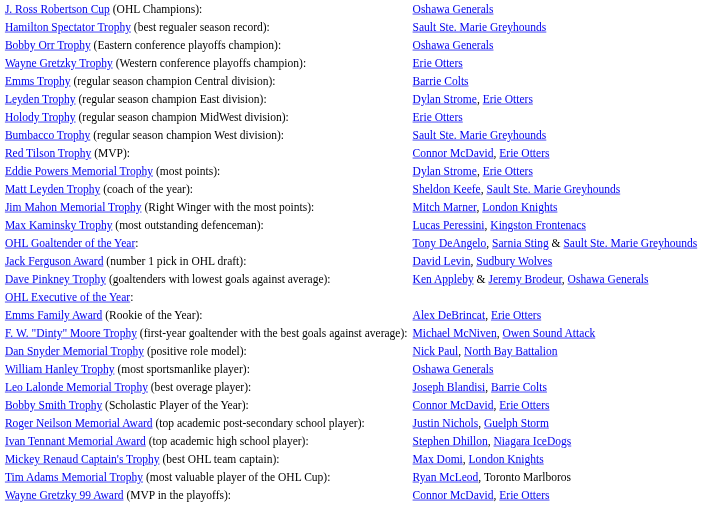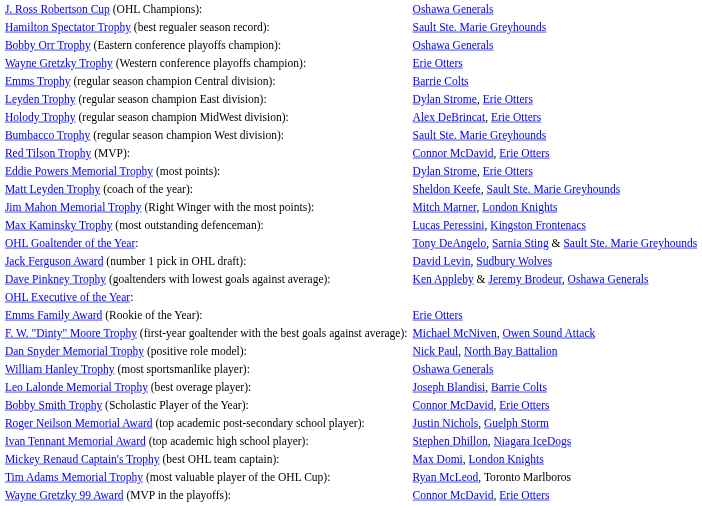 <table cellpadding="3" cellspacing="1">
 <tr>
 <td><a href='#'>J. Ross Robertson Cup</a> (OHL Champions):</td>
 <td><a href='#'>Oshawa Generals</a></td>
 </tr>
 <tr>
 <td><a href='#'>Hamilton Spectator Trophy</a> (best regualer season record):</td>
 <td><a href='#'>Sault Ste. Marie Greyhounds</a></td>
 </tr>
 <tr>
 <td><a href='#'>Bobby Orr Trophy</a> (Eastern conference playoffs champion):</td>
 <td><a href='#'>Oshawa Generals</a></td>
 </tr>
 <tr>
 <td><a href='#'>Wayne Gretzky Trophy</a> (Western conference playoffs champion):</td>
 <td><a href='#'>Erie Otters</a></td>
 </tr>
 <tr>
 <td><a href='#'>Emms Trophy</a> (regular season champion Central division):</td>
 <td><a href='#'>Barrie Colts</a></td>
 </tr>
 <tr>
 <td><a href='#'>Leyden Trophy</a> (regular season champion East division):</td>
 <td><a href='#'>Dylan Strome</a>, <a href='#'>Erie Otters</a></td>
 </tr>
 <tr>
 <td><a href='#'>Holody Trophy</a> (regular season champion MidWest division):</td>
-<td><a href='#'>Erie Otters</a></td>
+<td><a href='#'>Alex DeBrincat</a>, <a href='#'>Erie Otters</a></td>
 </tr>
 <tr>
 <td><a href='#'>Bumbacco Trophy</a> (regular season champion West division):</td>
 <td><a href='#'>Sault Ste. Marie Greyhounds</a></td>
 </tr>
 <tr>
 <td><a href='#'>Red Tilson Trophy</a> (MVP):</td>
 <td><a href='#'>Connor McDavid</a>, <a href='#'>Erie Otters</a></td>
 </tr>
 <tr>
 <td><a href='#'>Eddie Powers Memorial Trophy</a> (most points):</td>
 <td><a href='#'>Dylan Strome</a>, <a href='#'>Erie Otters</a></td>
 </tr>
 <tr>
 <td><a href='#'>Matt Leyden Trophy</a> (coach of the year):</td>
 <td><a href='#'>Sheldon Keefe</a>, <a href='#'>Sault Ste. Marie Greyhounds</a></td>
 </tr>
 <tr>
 <td><a href='#'>Jim Mahon Memorial Trophy</a> (Right Winger with the most points):</td>
 <td><a href='#'>Mitch Marner</a>, <a href='#'>London Knights</a></td>
 </tr>
 <tr>
 <td><a href='#'>Max Kaminsky Trophy</a> (most outstanding defenceman):</td>
 <td><a href='#'>Lucas Peressini</a>, <a href='#'>Kingston Frontenacs</a></td>
 </tr>
 <tr>
 <td><a href='#'>OHL Goaltender of the Year</a>:</td>
 <td><a href='#'>Tony DeAngelo</a>, <a href='#'>Sarnia Sting</a> & <a href='#'>Sault Ste. Marie Greyhounds</a></td>
 </tr>
 <tr>
 <td><a href='#'>Jack Ferguson Award</a> (number 1 pick in OHL draft):</td>
 <td><a href='#'>David Levin</a>, <a href='#'>Sudbury Wolves</a></td>
 </tr>
 <tr>
 <td><a href='#'>Dave Pinkney Trophy</a> (goaltenders with lowest goals against average):</td>
 <td><a href='#'>Ken Appleby</a> & <a href='#'>Jeremy Brodeur</a>, <a href='#'>Oshawa Generals</a></td>
 </tr>
 <tr>
 <td><a href='#'>OHL Executive of the Year</a>:</td>
 <td></td>
 </tr>
 <tr>
 <td><a href='#'>Emms Family Award</a> (Rookie of the Year):</td>
-<td><a href='#'>Alex DeBrincat</a>, <a href='#'>Erie Otters</a></td>
+<td><a href='#'>Erie Otters</a></td>
 </tr>
 <tr>
 <td><a href='#'>F. W. "Dinty" Moore Trophy</a> (first-year goaltender with the best goals against average):</td>
 <td><a href='#'>Michael McNiven</a>, <a href='#'>Owen Sound Attack</a></td>
 </tr>
 <tr>
 <td><a href='#'>Dan Snyder Memorial Trophy</a> (positive role model):</td>
 <td><a href='#'>Nick Paul</a>, <a href='#'>North Bay Battalion</a></td>
 </tr>
 <tr>
 <td><a href='#'>William Hanley Trophy</a> (most sportsmanlike player):</td>
 <td><a href='#'>Oshawa Generals</a></td>
 </tr>
 <tr>
 <td><a href='#'>Leo Lalonde Memorial Trophy</a> (best overage player):</td>
 <td><a href='#'>Joseph Blandisi</a>, <a href='#'>Barrie Colts</a></td>
 </tr>
 <tr>
 <td><a href='#'>Bobby Smith Trophy</a> (Scholastic Player of the Year):</td>
 <td><a href='#'>Connor McDavid</a>, <a href='#'>Erie Otters</a></td>
 </tr>
 <tr>
 <td><a href='#'>Roger Neilson Memorial Award</a> (top academic post-secondary school player):</td>
 <td><a href='#'>Justin Nichols</a>, <a href='#'>Guelph Storm</a></td>
 </tr>
 <tr>
 <td><a href='#'>Ivan Tennant Memorial Award</a> (top academic high school player):</td>
 <td><a href='#'>Stephen Dhillon</a>, <a href='#'>Niagara IceDogs</a></td>
 </tr>
 <tr>
 <td><a href='#'>Mickey Renaud Captain's Trophy</a> (best OHL team captain):</td>
 <td><a href='#'>Max Domi</a>, <a href='#'>London Knights</a></td>
 </tr>
 <tr>
 <td><a href='#'>Tim Adams Memorial Trophy</a> (most valuable player of the OHL Cup):</td>
 <td><a href='#'>Ryan McLeod</a>, Toronto Marlboros</td>
 </tr>
 <tr>
 <td><a href='#'>Wayne Gretzky 99 Award</a> (MVP in the playoffs):</td>
 <td><a href='#'>Connor McDavid</a>, <a href='#'>Erie Otters</a></td>
 </tr>
 </table>
